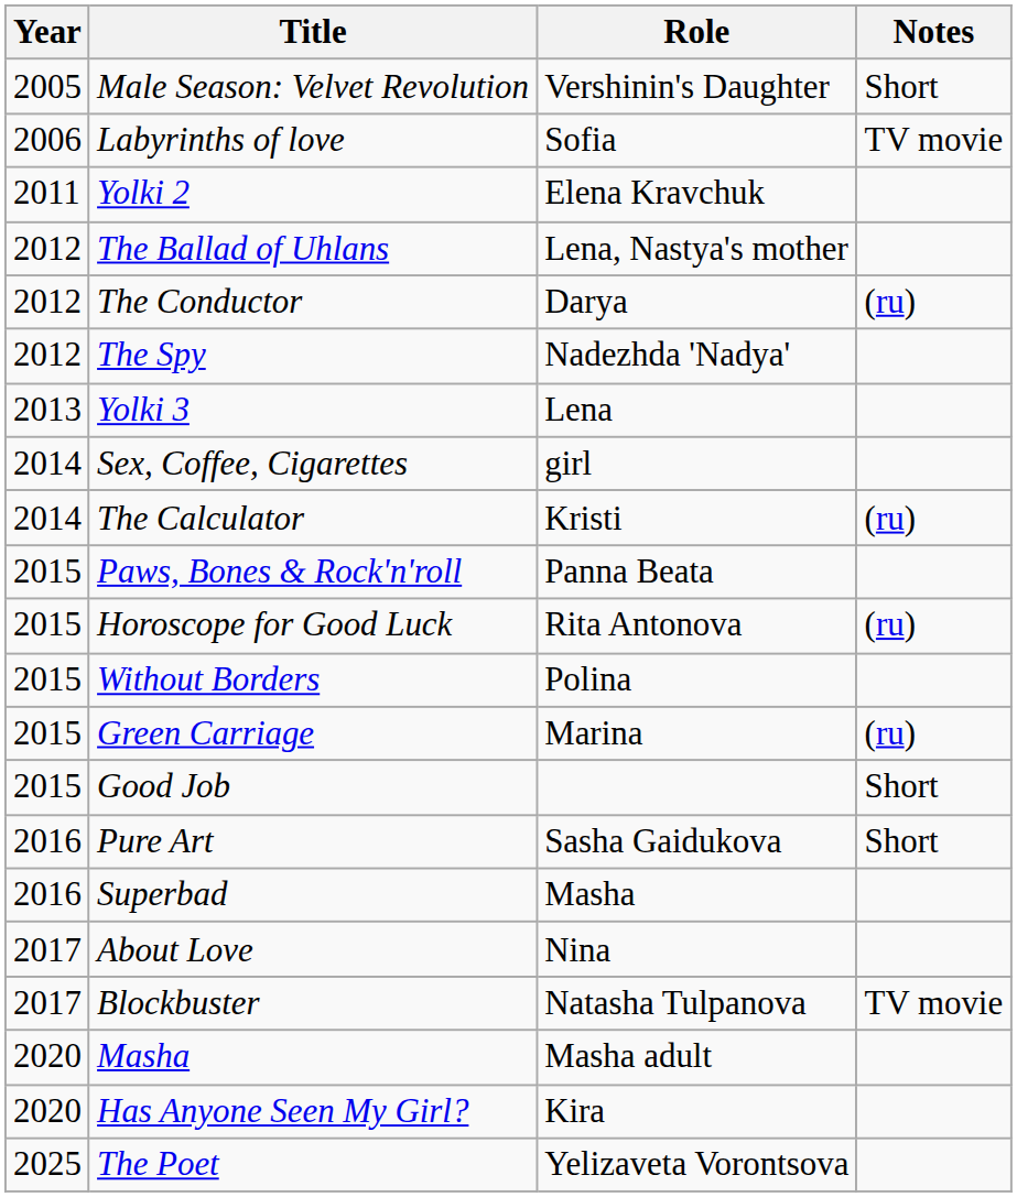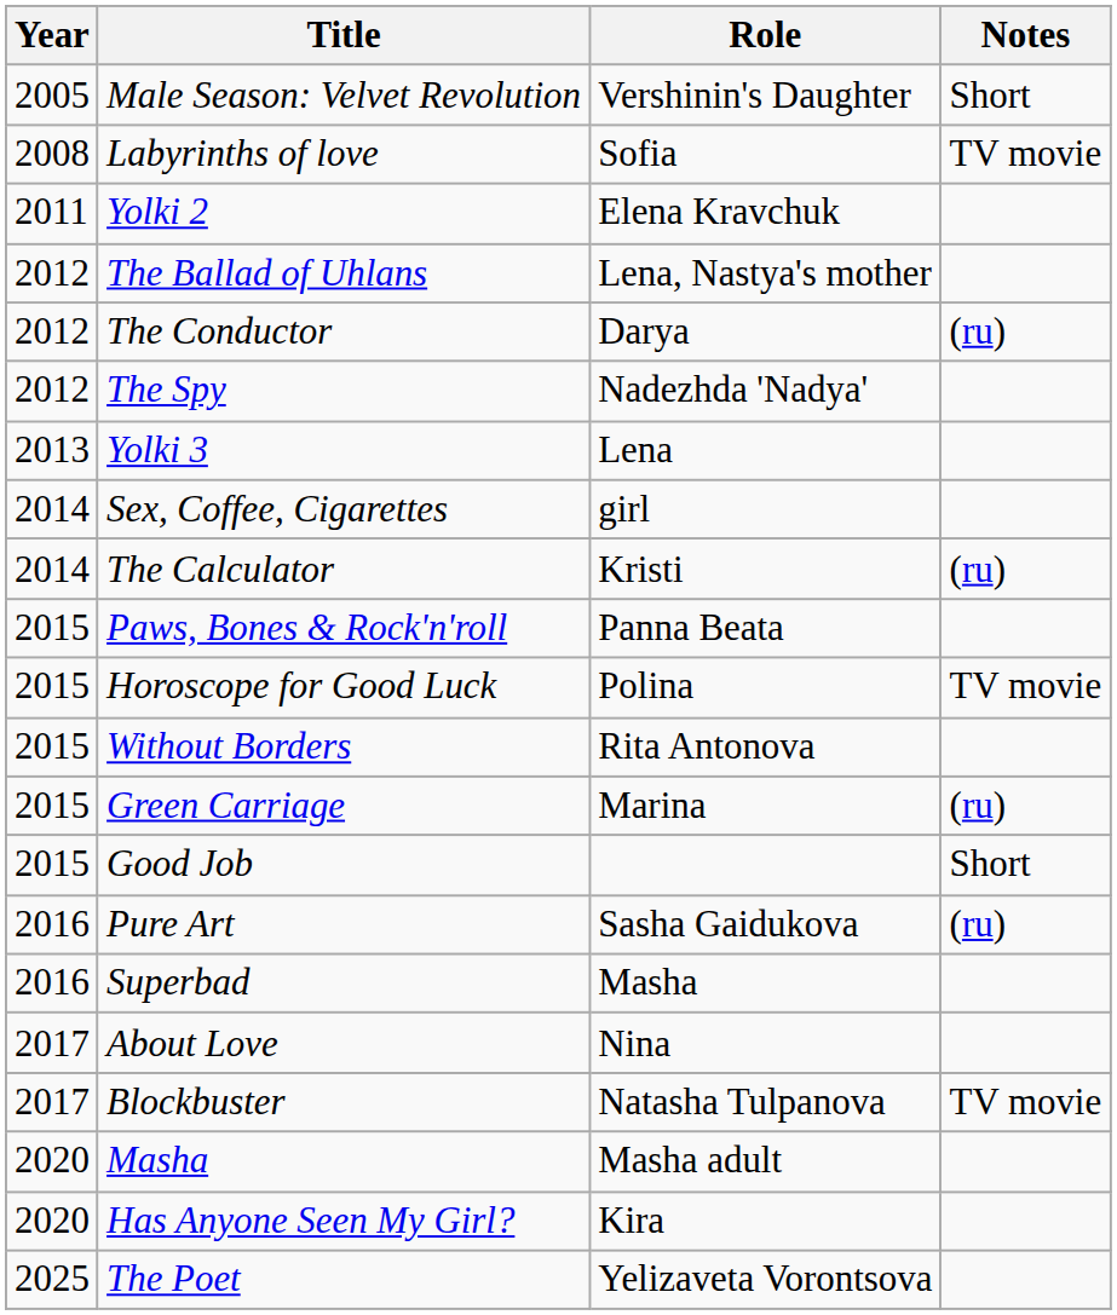 <table class="wikitable sortable">
 <tr>
 <th>Year</th>
 <th>Title</th>
 <th>Role</th>
 <th>Notes</th>
 </tr>
 <tr>
 <td>2005</td>
 <td><em>Male Season: Velvet Revolution</em></td>
 <td>Vershinin's Daughter</td>
 <td>Short</td>
 </tr>
 <tr>
-<td>2006</td>
+<td>2008</td>
 <td><em>Labyrinths of love</em></td>
 <td>Sofia</td>
 <td>TV movie</td>
 </tr>
 <tr>
 <td>2011</td>
 <td><em><a href='#'>Yolki 2</a></em></td>
 <td>Elena Kravchuk</td>
 <td></td>
 </tr>
 <tr>
 <td>2012</td>
 <td><em><a href='#'>The Ballad of Uhlans</a></em></td>
 <td>Lena, Nastya's mother</td>
 <td></td>
 </tr>
 <tr>
 <td>2012</td>
 <td><em>The Conductor</em></td>
 <td>Darya</td>
 <td>(<a href='#'>ru</a>)</td>
 </tr>
 <tr>
 <td>2012</td>
 <td><em><a href='#'>The Spy</a></em></td>
 <td>Nadezhda 'Nadya'</td>
 <td></td>
 </tr>
 <tr>
 <td>2013</td>
 <td><em><a href='#'>Yolki 3</a></em></td>
 <td>Lena</td>
 <td></td>
 </tr>
 <tr>
 <td>2014</td>
 <td><em>Sex, Coffee, Cigarettes</em></td>
 <td>girl</td>
 <td></td>
 </tr>
 <tr>
 <td>2014</td>
 <td><em>The Calculator</em></td>
 <td>Kristi</td>
 <td>(<a href='#'>ru</a>)</td>
 </tr>
 <tr>
 <td>2015</td>
 <td><em><a href='#'>Paws, Bones & Rock'n'roll</a></em></td>
 <td>Panna Beata</td>
 <td></td>
 </tr>
 <tr>
 <td>2015</td>
 <td><em>Horoscope for Good Luck</em></td>
-<td>Rita Antonova</td>
-<td>(<a href='#'>ru</a>)</td>
+<td>Polina</td>
+<td>TV movie</td>
 </tr>
 <tr>
 <td>2015</td>
 <td><em><a href='#'>Without Borders</a></em></td>
-<td>Polina</td>
+<td>Rita Antonova</td>
 <td></td>
 </tr>
 <tr>
 <td>2015</td>
 <td><em><a href='#'>Green Carriage</a></em></td>
 <td>Marina</td>
 <td>(<a href='#'>ru</a>)</td>
 </tr>
 <tr>
 <td>2015</td>
 <td><em>Good Job</em></td>
 <td></td>
 <td>Short</td>
 </tr>
 <tr>
 <td>2016</td>
 <td><em>Pure Art</em></td>
 <td>Sasha Gaidukova</td>
-<td>Short</td>
+<td>(<a href='#'>ru</a>)</td>
 </tr>
 <tr>
 <td>2016</td>
 <td><em>Superbad</em></td>
 <td>Masha</td>
 <td></td>
 </tr>
 <tr>
 <td>2017</td>
 <td><em>About Love</em></td>
 <td>Nina</td>
 <td></td>
 </tr>
 <tr>
 <td>2017</td>
 <td><em>Blockbuster</em></td>
 <td>Natasha Tulpanova</td>
 <td>TV movie</td>
 </tr>
 <tr>
 <td>2020</td>
 <td><em><a href='#'>Masha</a></em></td>
 <td>Masha adult</td>
 <td></td>
 </tr>
 <tr>
 <td>2020</td>
 <td><em><a href='#'>Has Anyone Seen My Girl?</a></em></td>
 <td>Kira</td>
 <td></td>
 </tr>
 <tr>
 <td>2025</td>
 <td><em><a href='#'>The Poet</a></em></td>
 <td>Yelizaveta Vorontsova</td>
 <td></td>
 </tr>
 </table>
